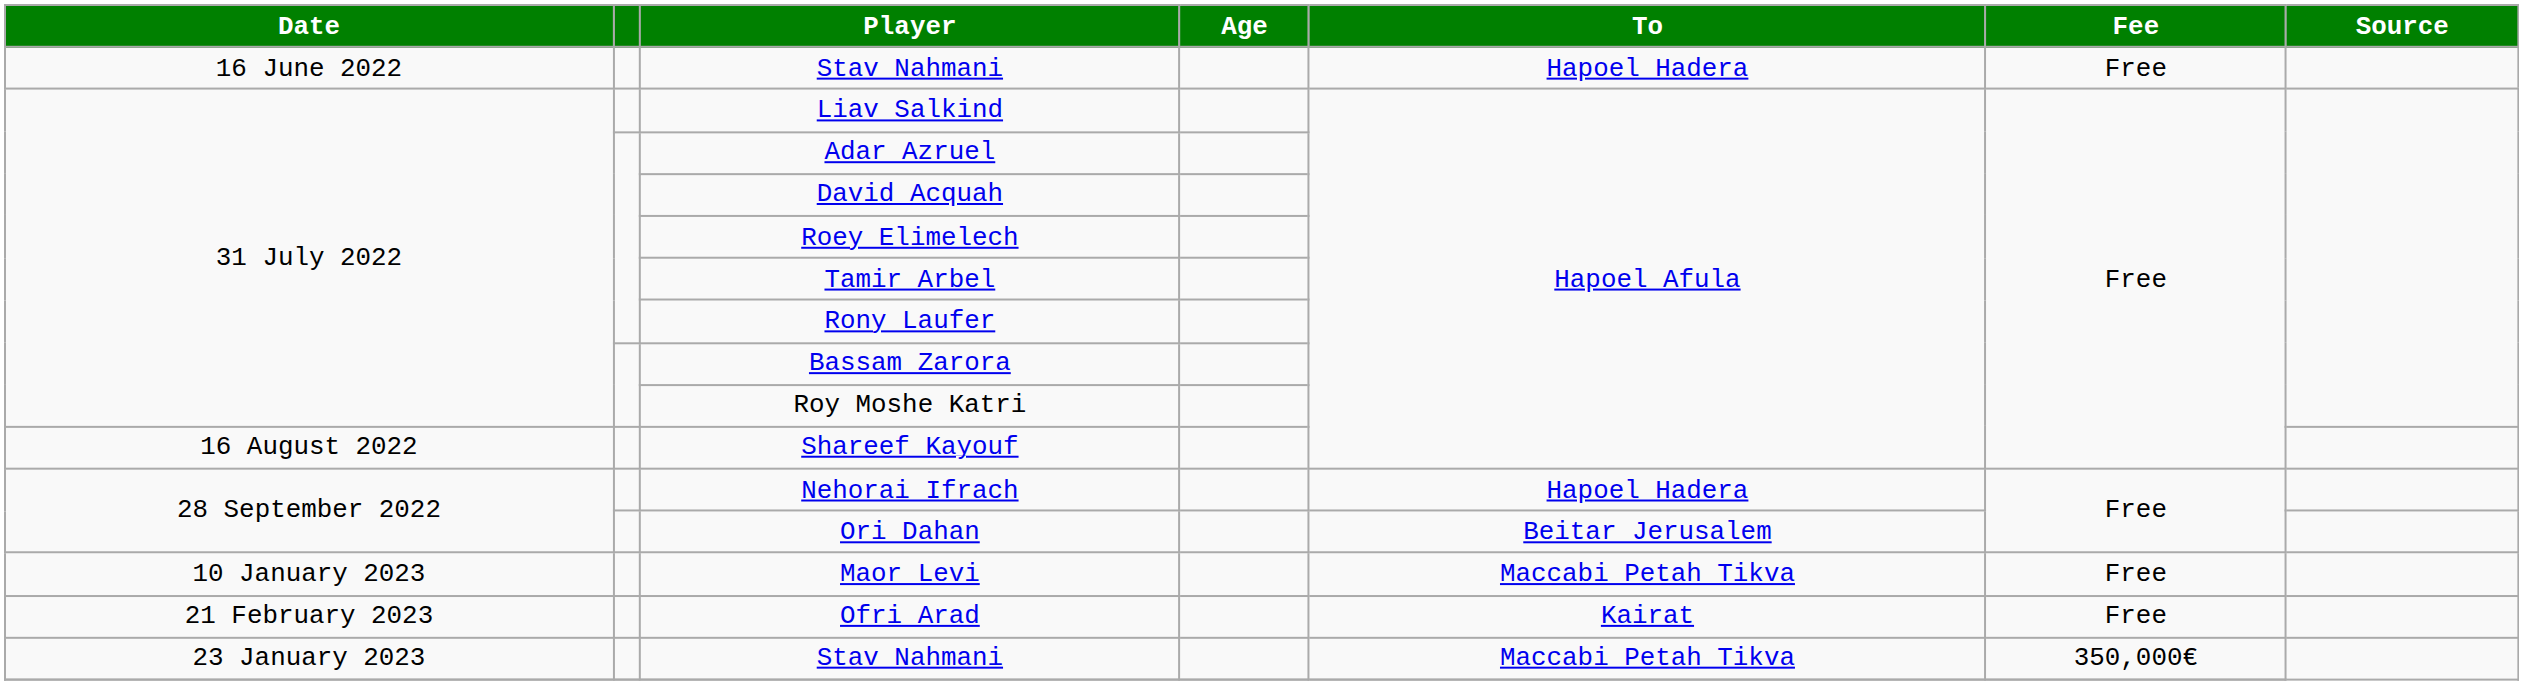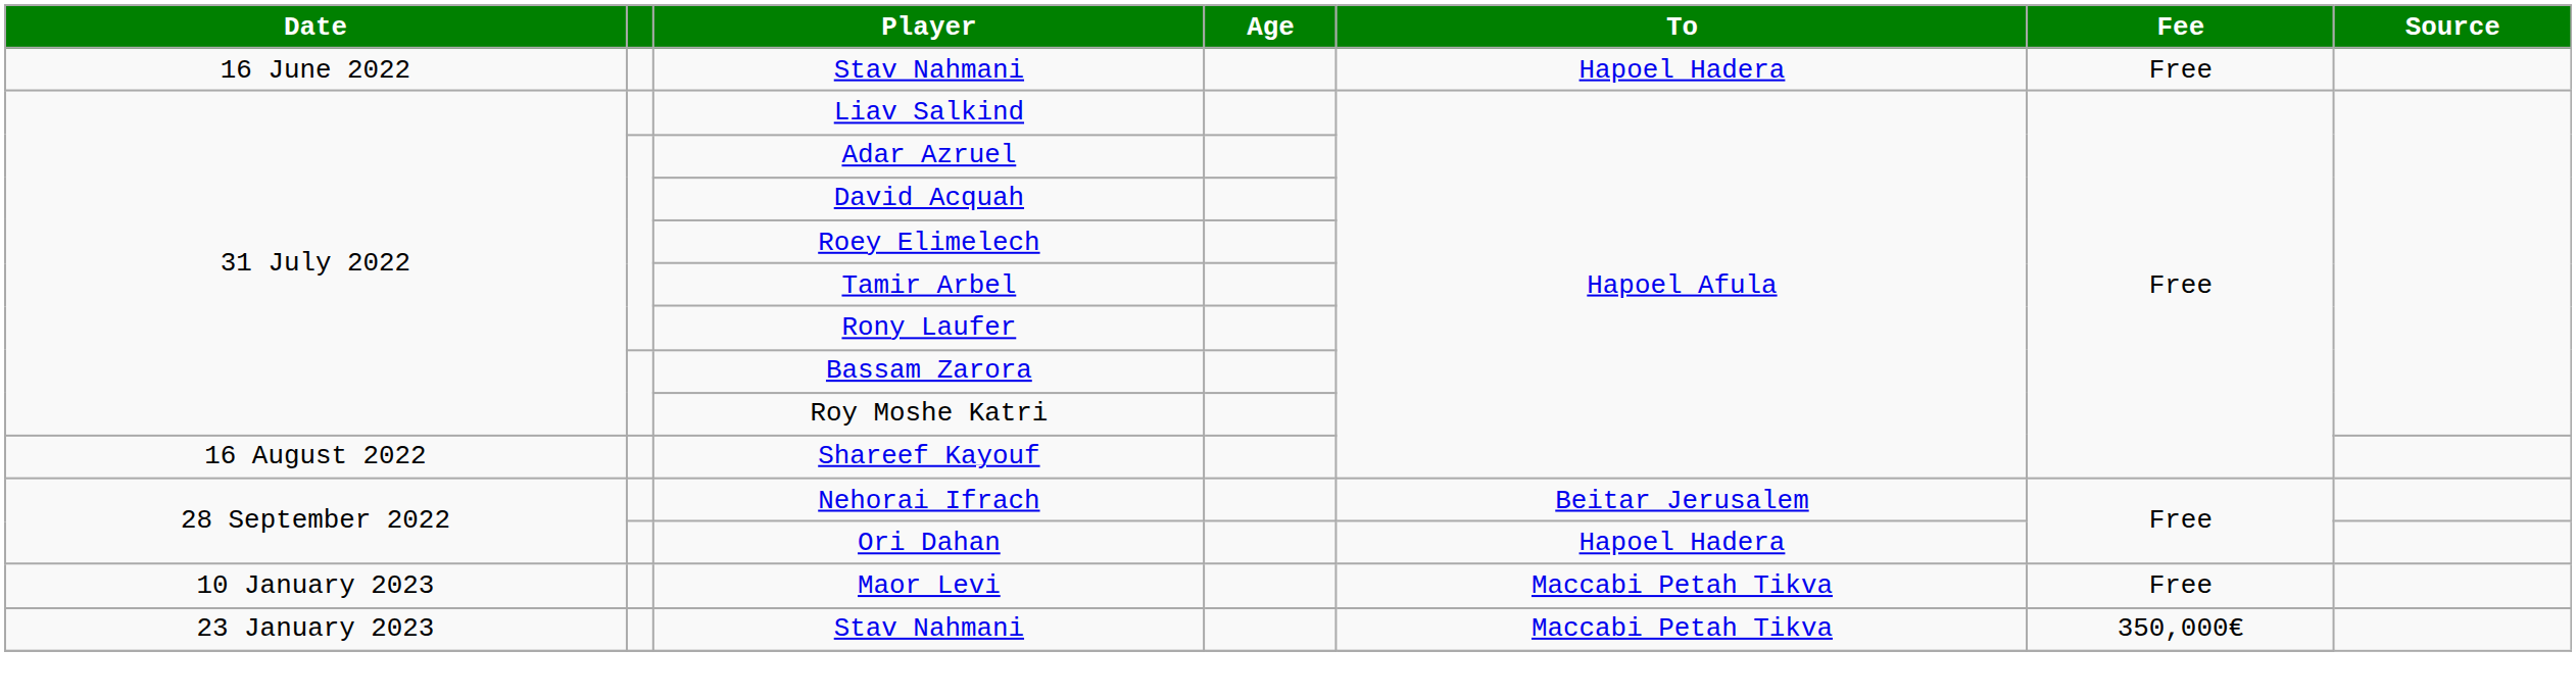 <table class="wikitable sortable" style="text-align:center; width:100%;">
 <tr>
 <th scope="col" style="background:#008000; color:white;">Date</th>
 <th scope="col" style="background:#008000; color:white;"></th>
 <th scope="col" style="background:#008000; color:white;">Player</th>
 <th scope="col" style="background:#008000; color:white;">Age</th>
 <th scope="col" style="background:#008000; color:white;">To</th>
 <th scope="col" style="background:#008000; color:white;" data-sort-type="currency">Fee</th>
 <th scope="col" style="background:#008000; color:white;" class="unsortable">Source</th>
 </tr>
 <tr>
 <td>16 June 2022</td>
 <td></td>
 <td> <a href='#'>Stav Nahmani</a></td>
 <td></td>
 <td> <a href='#'>Hapoel Hadera</a></td>
 <td>Free</td>
 </tr>
 <tr>
 <td rowspan="8">31 July 2022</td>
 <td></td>
 <td> <a href='#'>Liav Salkind</a></td>
 <td></td>
 <td rowspan="9"> <a href='#'>Hapoel Afula</a></td>
 <td rowspan="9">Free</td>
 <td rowspan="8"></td>
 </tr>
 <tr>
 <td rowspan="5"></td>
 <td> <a href='#'>Adar Azruel</a></td>
 <td></td>
 </tr>
 <tr>
 <td> <a href='#'>David Acquah</a></td>
 <td></td>
 </tr>
 <tr>
 <td> <a href='#'>Roey Elimelech</a></td>
 <td></td>
 </tr>
 <tr>
 <td> <a href='#'>Tamir Arbel</a></td>
 <td></td>
 </tr>
 <tr>
 <td> <a href='#'>Rony Laufer</a></td>
 <td></td>
 </tr>
 <tr>
 <td rowspan="2"></td>
 <td> <a href='#'>Bassam Zarora</a></td>
 <td></td>
 </tr>
 <tr>
 <td> Roy Moshe Katri</td>
 <td></td>
 </tr>
 <tr>
 <td>16 August 2022</td>
 <td></td>
 <td> <a href='#'>Shareef Kayouf</a></td>
 <td></td>
 <td></td>
 </tr>
 <tr>
 <td rowspan="2">28 September 2022</td>
 <td></td>
 <td> <a href='#'>Nehorai Ifrach</a></td>
 <td></td>
-<td> <a href='#'>Hapoel Hadera</a></td>
+<td> <a href='#'>Beitar Jerusalem</a></td>
 <td rowspan="2">Free</td>
 <td></td>
 </tr>
 <tr>
 <td></td>
 <td> <a href='#'>Ori Dahan</a></td>
 <td></td>
-<td> <a href='#'>Beitar Jerusalem</a></td>
+<td> <a href='#'>Hapoel Hadera</a></td>
 <td></td>
 </tr>
 <tr>
 <td>10 January 2023</td>
 <td></td>
 <td> <a href='#'>Maor Levi</a></td>
 <td></td>
 <td> <a href='#'>Maccabi Petah Tikva</a></td>
-<td>Free</td>
-<td></td>
-</tr>
-<tr>
-<td>21 February 2023</td>
-<td></td>
-<td> <a href='#'>Ofri Arad</a></td>
-<td></td>
-<td> <a href='#'>Kairat</a></td>
 <td>Free</td>
 <td></td>
 </tr>
 <tr>
 <td>23 January 2023</td>
 <td></td>
 <td> <a href='#'>Stav Nahmani</a></td>
 <td></td>
 <td> <a href='#'>Maccabi Petah Tikva</a></td>
 <td>350,000€</td>
 </tr>
 <tr>
 </tr>
 </table>
